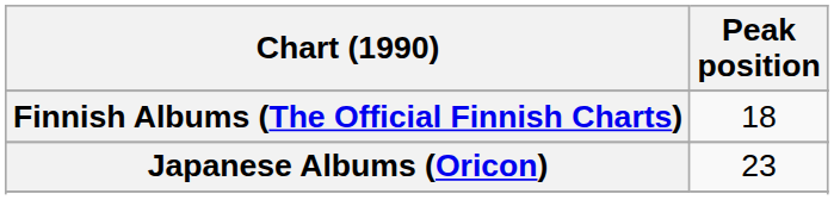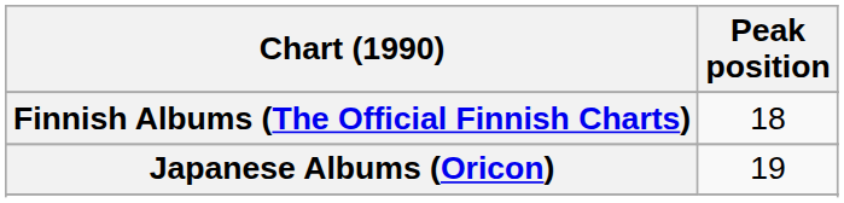 <table class="wikitable plainrowheaders sortable">
 <tr>
 <th scope="col">Chart (1990)</th>
 <th scope="col">Peak<br>position</th>
 </tr>
 <tr>
 </tr>
 <tr>
 </tr>
 <tr>
 </tr>
 <tr>
 </tr>
 <tr>
 <th scope="row">Finnish Albums (<a href='#'>The Official Finnish Charts</a>)</th>
 <td align="center">18</td>
 </tr>
 <tr>
 </tr>
 <tr>
 <th scope="row">Japanese Albums (<a href='#'>Oricon</a>)</th>
-<td align="center">23</td>
+<td align="center">19</td>
 </tr>
 <tr>
 </tr>
 <tr>
 </tr>
 <tr>
 </tr>
 <tr>
 </tr>
 <tr>
 </tr>
 <tr>
 </tr>
 </table>
